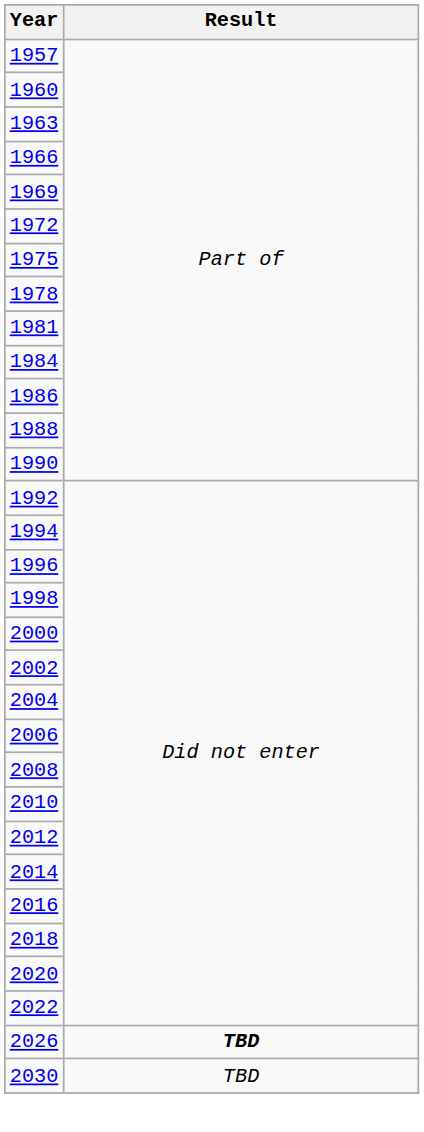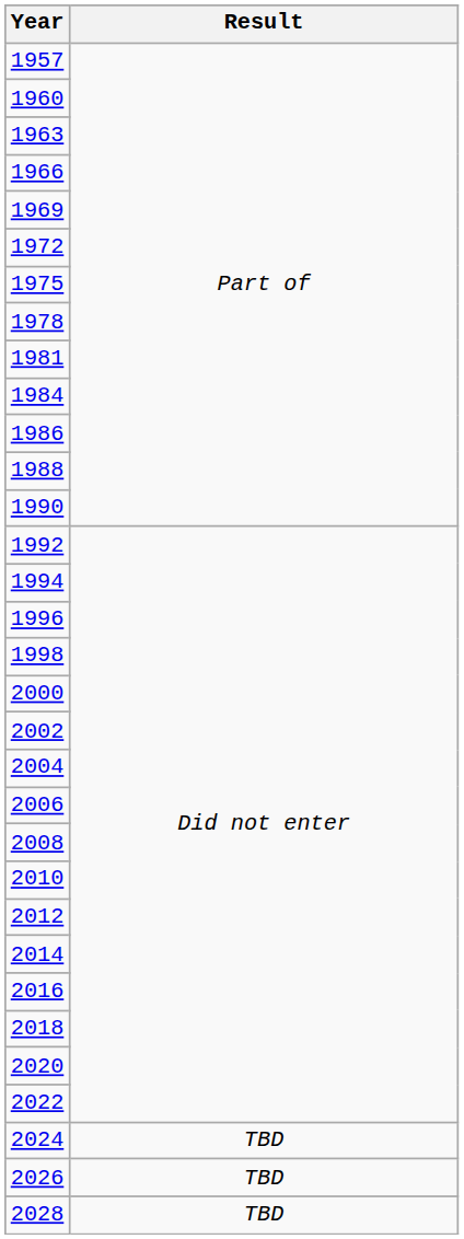 <table class="wikitable" style="text-align: center; font-size:90%">
 <tr>
 <th>Year</th>
 <th style="width:200px">Result</th>
 </tr>
 <tr>
 <td> <a href='#'>1957</a></td>
 <td rowspan="13"><em>Part of </em></td>
 </tr>
 <tr>
 <td> <a href='#'>1960</a></td>
 </tr>
 <tr>
 <td> <a href='#'>1963</a></td>
 </tr>
 <tr>
 <td> <a href='#'>1966</a></td>
 </tr>
 <tr>
 <td> <a href='#'>1969</a></td>
 </tr>
 <tr>
 <td> <a href='#'>1972</a></td>
 </tr>
 <tr>
 <td> <a href='#'>1975</a></td>
 </tr>
 <tr>
 <td> <a href='#'>1978</a></td>
 </tr>
 <tr>
 <td> <a href='#'>1981</a></td>
 </tr>
 <tr>
 <td> <a href='#'>1984</a></td>
 </tr>
 <tr>
 <td> <a href='#'>1986</a></td>
 </tr>
 <tr>
 <td> <a href='#'>1988</a></td>
 </tr>
 <tr>
 <td> <a href='#'>1990</a></td>
 </tr>
 <tr>
 <td> <a href='#'>1992</a></td>
 <td rowspan="16"><em>Did not enter</em></td>
 </tr>
 <tr>
 <td> <a href='#'>1994</a></td>
 </tr>
 <tr>
 <td> <a href='#'>1996</a></td>
 </tr>
 <tr>
 <td> <a href='#'>1998</a></td>
 </tr>
 <tr>
 <td> <a href='#'>2000</a></td>
 </tr>
 <tr>
 <td> <a href='#'>2002</a></td>
 </tr>
 <tr>
 <td> <a href='#'>2004</a></td>
 </tr>
 <tr>
 <td> <a href='#'>2006</a></td>
 </tr>
 <tr>
 <td> <a href='#'>2008</a></td>
 </tr>
 <tr>
 <td> <a href='#'>2010</a></td>
 </tr>
 <tr>
 <td> <a href='#'>2012</a></td>
 </tr>
 <tr>
 <td> <a href='#'>2014</a></td>
 </tr>
 <tr>
 <td> <a href='#'>2016</a></td>
 </tr>
 <tr>
 <td> <a href='#'>2018</a></td>
 </tr>
 <tr>
 <td> <a href='#'>2020</a></td>
 </tr>
 <tr>
 <td> <a href='#'>2022</a></td>
 </tr>
 <tr>
-<td> <a href='#'>2026</a></td>
-<td><strong><em>TBD</em></strong></td>
+<td> <a href='#'>2024</a></td>
+<td><em>TBD</em></td>
 </tr>
 <tr>
-<td> <a href='#'>2030</a></td>
+<td> <a href='#'>2026</a></td>
+<td><em>TBD</em></td>
+</tr>
+<tr>
+<td> <a href='#'>2028</a></td>
 <td><em>TBD</em></td>
 </tr>
 </table>
